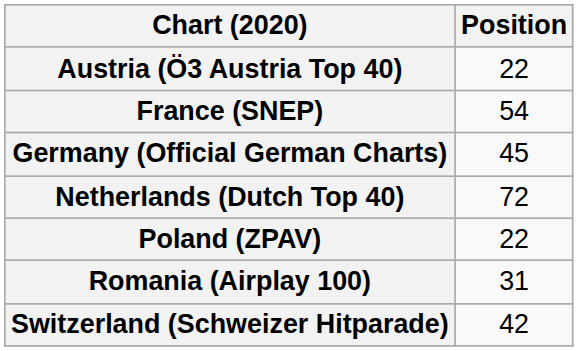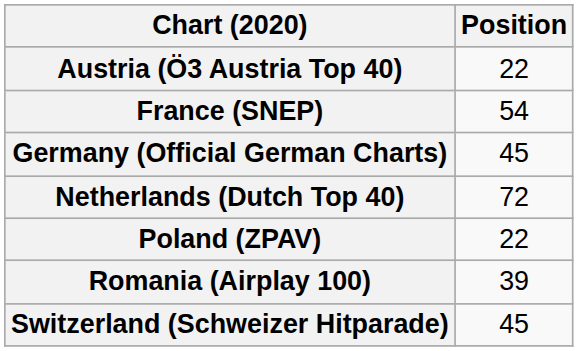 <table class="wikitable sortable plainrowheaders" style="text-align:center">
 <tr>
 <th scope="col">Chart (2020)</th>
 <th scope="col">Position</th>
 </tr>
 <tr>
 <th scope="row">Austria (Ö3 Austria Top 40)</th>
 <td>22</td>
 </tr>
 <tr>
 <th scope="row">France (SNEP)</th>
 <td>54</td>
 </tr>
 <tr>
 <th scope="row">Germany (Official German Charts)</th>
 <td>45</td>
 </tr>
 <tr>
 <th scope="row">Netherlands (Dutch Top 40)</th>
 <td>72</td>
 </tr>
 <tr>
 <th scope="row">Poland (ZPAV)</th>
 <td>22</td>
 </tr>
 <tr>
 <th scope="row">Romania (Airplay 100)</th>
-<td>31</td>
+<td>39</td>
 </tr>
 <tr>
 <th scope="row">Switzerland (Schweizer Hitparade)</th>
-<td>42</td>
+<td>45</td>
 </tr>
 </table>
